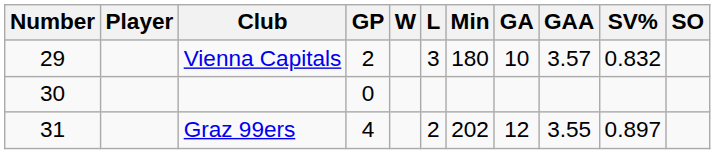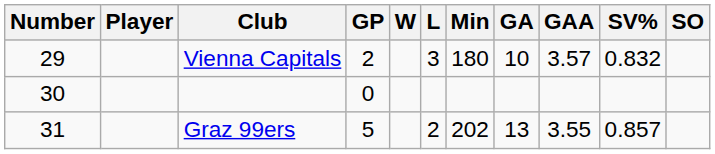 <table class="wikitable sortable" style="text-align: center;">
 <tr>
 <th scope="col">Number</th>
 <th scope="col">Player</th>
 <th scope="col">Club</th>
 <th scope="col">GP</th>
 <th scope="col">W</th>
 <th scope="col">L</th>
 <th scope="col">Min</th>
 <th scope="col">GA</th>
 <th scope="col">GAA</th>
 <th scope="col">SV%</th>
 <th scope="col">SO</th>
 </tr>
 <tr>
 <td>29</td>
 <td scope="row" align=left></td>
 <td align=left><a href='#'>Vienna Capitals</a></td>
 <td>2</td>
 <td></td>
 <td>3</td>
 <td>180</td>
 <td>10</td>
 <td>3.57</td>
 <td>0.832</td>
 <td></td>
 </tr>
 <tr>
 <td>30</td>
 <td scope="row" align=left></td>
 <td align=left></td>
 <td>0</td>
 <td></td>
 <td></td>
 <td></td>
 <td></td>
 <td></td>
 <td></td>
 <td></td>
 </tr>
 <tr>
 <td>31</td>
 <td scope="row" align=left></td>
 <td align=left><a href='#'>Graz 99ers</a></td>
-<td>4</td>
+<td>5</td>
 <td></td>
 <td>2</td>
 <td>202</td>
-<td>12</td>
+<td>13</td>
 <td>3.55</td>
-<td>0.897</td>
+<td>0.857</td>
 <td></td>
 </tr>
 </table>
